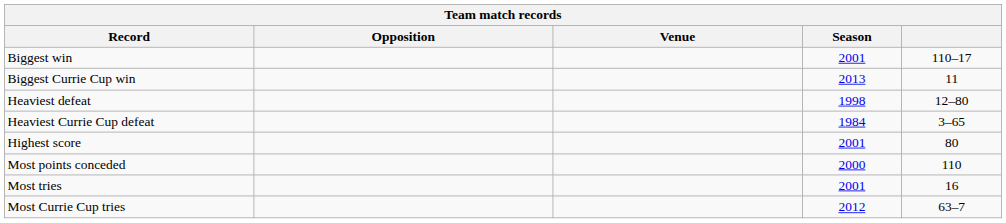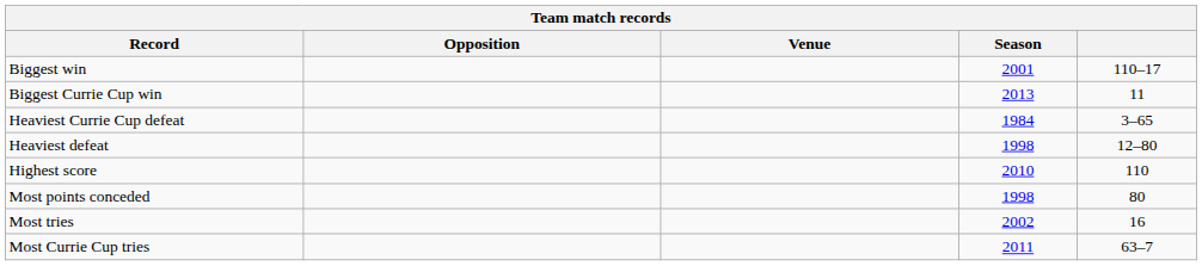 <table class="wikitable collapsible" style="text-align:left;width:75%">
 <tr>
 <th colspan="5">Team match records</th>
 </tr>
 <tr>
 <th style="width:25%">Record</th>
 <th style="width:30%">Opposition</th>
 <th style="width:25%">Venue</th>
 <th style="width:10%">Season</th>
 <th style="width:10%"></th>
 </tr>
 <tr>
 <td>Biggest win</td>
 <td></td>
 <td></td>
 <td style="text-align:center"><a href='#'>2001</a></td>
 <td style="text-align:center">110–17</td>
 </tr>
 <tr>
 <td>Biggest Currie Cup win</td>
 <td></td>
 <td></td>
 <td style="text-align:center"><a href='#'>2013</a></td>
 <td style="text-align:center">11</td>
 </tr>
 <tr>
+<td>Heaviest Currie Cup defeat</td>
+<td></td>
+<td></td>
+<td style="text-align:center"><a href='#'>1984</a></td>
+<td style="text-align:center">3–65</td>
+</tr>
+<tr>
 <td>Heaviest defeat</td>
 <td></td>
 <td></td>
 <td style="text-align:center"><a href='#'>1998</a></td>
 <td style="text-align:center">12–80</td>
 </tr>
 <tr>
-<td>Heaviest Currie Cup defeat</td>
-<td></td>
-<td></td>
-<td style="text-align:center"><a href='#'>1984</a></td>
-<td style="text-align:center">3–65</td>
-</tr>
-<tr>
 <td>Highest score</td>
 <td></td>
 <td></td>
-<td style="text-align:center"><a href='#'>2001</a></td>
-<td style="text-align:center">80</td>
+<td style="text-align:center"><a href='#'>2010</a></td>
+<td style="text-align:center">110</td>
 </tr>
 <tr>
 <td>Most points conceded</td>
 <td></td>
 <td></td>
-<td style="text-align:center"><a href='#'>2000</a></td>
-<td style="text-align:center">110</td>
+<td style="text-align:center"><a href='#'>1998</a></td>
+<td style="text-align:center">80</td>
 </tr>
 <tr>
 <td>Most tries</td>
 <td></td>
 <td></td>
-<td style="text-align:center"><a href='#'>2001</a></td>
+<td style="text-align:center"><a href='#'>2002</a></td>
 <td style="text-align:center">16</td>
 </tr>
 <tr>
 <td>Most Currie Cup tries</td>
 <td></td>
 <td></td>
-<td style="text-align:center"><a href='#'>2012</a></td>
+<td style="text-align:center"><a href='#'>2011</a></td>
 <td style="text-align:center">63–7</td>
 </tr>
 </table>
